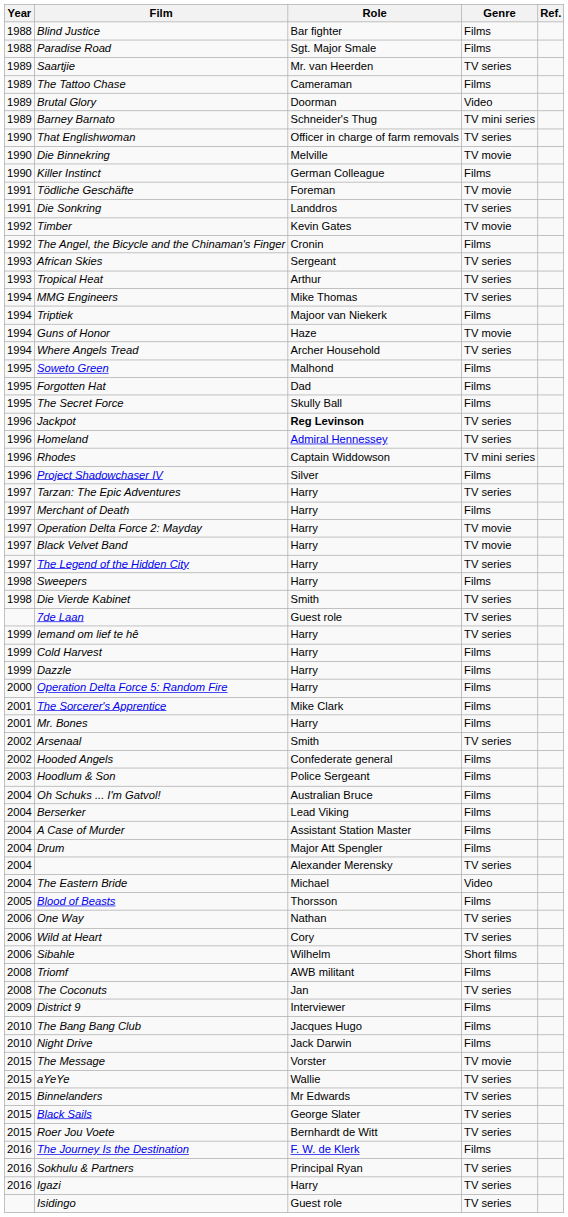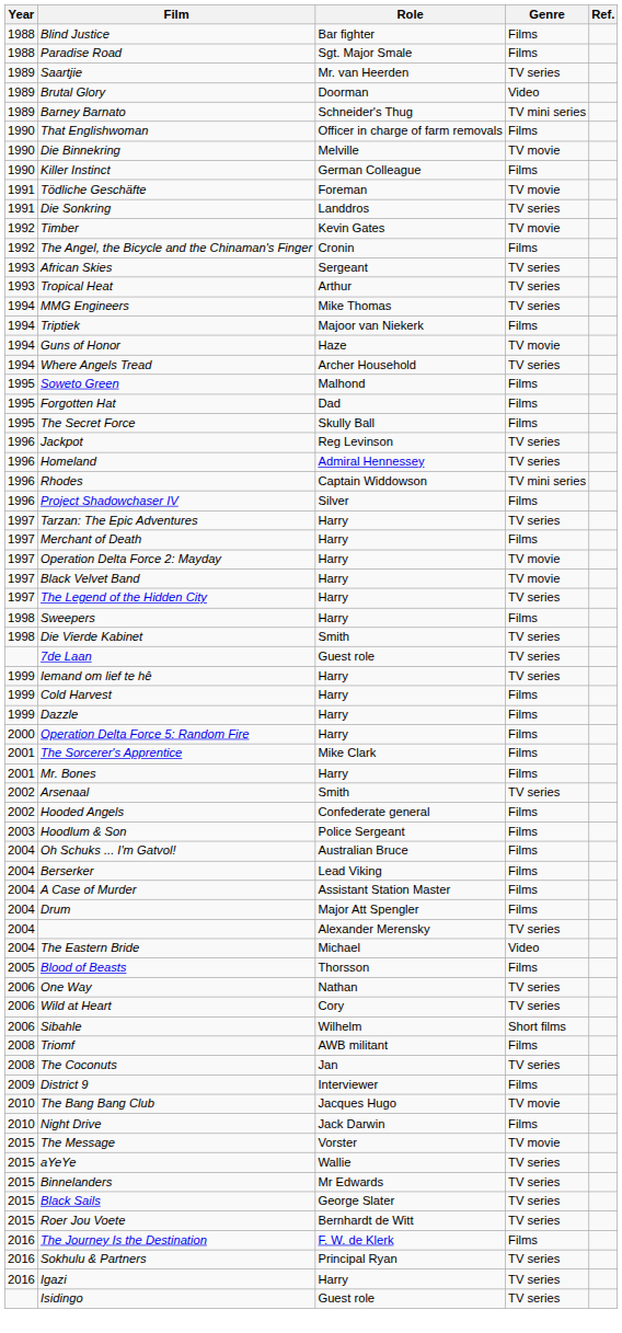 <table class="wikitable">
 <tr>
 <th>Year</th>
 <th>Film</th>
 <th>Role</th>
 <th>Genre</th>
 <th>Ref.</th>
 </tr>
 <tr>
 <td>1988</td>
 <td><em>Blind Justice</em></td>
 <td>Bar fighter</td>
 <td>Films</td>
 <td></td>
 </tr>
 <tr>
 <td>1988</td>
 <td><em>Paradise Road</em></td>
 <td>Sgt. Major Smale</td>
 <td>Films</td>
 <td></td>
 </tr>
 <tr>
 <td>1989</td>
 <td><em>Saartjie</em></td>
 <td>Mr. van Heerden</td>
 <td>TV series</td>
 <td></td>
 </tr>
 <tr>
 <td>1989</td>
-<td><em>The Tattoo Chase</em></td>
-<td>Cameraman</td>
-<td>Films</td>
-<td></td>
-</tr>
-<tr>
-<td>1989</td>
 <td><em>Brutal Glory</em></td>
 <td>Doorman</td>
 <td>Video</td>
 <td></td>
 </tr>
 <tr>
 <td>1989</td>
 <td><em>Barney Barnato</em></td>
 <td>Schneider's Thug</td>
 <td>TV mini series</td>
 <td></td>
 </tr>
 <tr>
 <td>1990</td>
 <td><em>That Englishwoman</em></td>
 <td>Officer in charge of farm removals</td>
-<td>TV series</td>
+<td>Films</td>
 <td></td>
 </tr>
 <tr>
 <td>1990</td>
 <td><em>Die Binnekring</em></td>
 <td>Melville</td>
 <td>TV movie</td>
 <td></td>
 </tr>
 <tr>
 <td>1990</td>
 <td><em>Killer Instinct</em></td>
 <td>German Colleague</td>
 <td>Films</td>
 <td></td>
 </tr>
 <tr>
 <td>1991</td>
 <td><em>Tödliche Geschäfte</em></td>
 <td>Foreman</td>
 <td>TV movie</td>
 <td></td>
 </tr>
 <tr>
 <td>1991</td>
 <td><em>Die Sonkring</em></td>
 <td>Landdros</td>
 <td>TV series</td>
 <td></td>
 </tr>
 <tr>
 <td>1992</td>
 <td><em>Timber</em></td>
 <td>Kevin Gates</td>
 <td>TV movie</td>
 <td></td>
 </tr>
 <tr>
 <td>1992</td>
 <td><em>The Angel, the Bicycle and the Chinaman's Finger</em></td>
 <td>Cronin</td>
 <td>Films</td>
 <td></td>
 </tr>
 <tr>
 <td>1993</td>
 <td><em>African Skies</em></td>
 <td>Sergeant</td>
 <td>TV series</td>
 <td></td>
 </tr>
 <tr>
 <td>1993</td>
 <td><em>Tropical Heat</em></td>
 <td>Arthur</td>
 <td>TV series</td>
 <td></td>
 </tr>
 <tr>
 <td>1994</td>
 <td><em>MMG Engineers</em></td>
 <td>Mike Thomas</td>
 <td>TV series</td>
 <td></td>
 </tr>
 <tr>
 <td>1994</td>
 <td><em>Triptiek</em></td>
 <td>Majoor van Niekerk</td>
 <td>Films</td>
 <td></td>
 </tr>
 <tr>
 <td>1994</td>
 <td><em>Guns of Honor</em></td>
 <td>Haze</td>
 <td>TV movie</td>
 <td></td>
 </tr>
 <tr>
 <td>1994</td>
 <td><em>Where Angels Tread</em></td>
 <td>Archer Household</td>
 <td>TV series</td>
 <td></td>
 </tr>
 <tr>
 <td>1995</td>
 <td><em><a href='#'>Soweto Green</a></em></td>
 <td>Malhond</td>
 <td>Films</td>
 <td></td>
 </tr>
 <tr>
 <td>1995</td>
 <td><em>Forgotten Hat</em></td>
 <td>Dad</td>
 <td>Films</td>
 <td></td>
 </tr>
 <tr>
 <td>1995</td>
 <td><em>The Secret Force</em></td>
 <td>Skully Ball</td>
 <td>Films</td>
 <td></td>
 </tr>
 <tr>
 <td>1996</td>
 <td><em>Jackpot</em></td>
-<td><strong>Reg Levinson</strong></td>
+<td>Reg Levinson</td>
 <td>TV series</td>
 <td></td>
 </tr>
 <tr>
 <td>1996</td>
 <td><em>Homeland</em></td>
 <td><a href='#'>Admiral Hennessey</a></td>
 <td>TV series</td>
 <td></td>
 </tr>
 <tr>
 <td>1996</td>
 <td><em>Rhodes</em></td>
 <td>Captain Widdowson</td>
 <td>TV mini series</td>
 <td></td>
 </tr>
 <tr>
 <td>1996</td>
 <td><em><a href='#'>Project Shadowchaser IV</a></em></td>
 <td>Silver</td>
 <td>Films</td>
 <td></td>
 </tr>
 <tr>
 <td>1997</td>
 <td><em>Tarzan: The Epic Adventures</em></td>
 <td>Harry</td>
 <td>TV series</td>
 <td></td>
 </tr>
 <tr>
 <td>1997</td>
 <td><em>Merchant of Death</em></td>
 <td>Harry</td>
 <td>Films</td>
 <td></td>
 </tr>
 <tr>
 <td>1997</td>
 <td><em>Operation Delta Force 2: Mayday</em></td>
 <td>Harry</td>
 <td>TV movie</td>
 <td></td>
 </tr>
 <tr>
 <td>1997</td>
 <td><em>Black Velvet Band</em></td>
 <td>Harry</td>
 <td>TV movie</td>
 <td></td>
 </tr>
 <tr>
 <td>1997</td>
 <td><em><a href='#'>The Legend of the Hidden City</a></em></td>
 <td>Harry</td>
 <td>TV series</td>
 <td></td>
 </tr>
 <tr>
 <td>1998</td>
 <td><em>Sweepers</em></td>
 <td>Harry</td>
 <td>Films</td>
 <td></td>
 </tr>
 <tr>
 <td>1998</td>
 <td><em>Die Vierde Kabinet</em></td>
 <td>Smith</td>
 <td>TV series</td>
 <td></td>
 </tr>
 <tr>
 <td></td>
 <td><em><a href='#'>7de Laan</a></em></td>
 <td>Guest role</td>
 <td>TV series</td>
 <td></td>
 </tr>
 <tr>
 <td>1999</td>
 <td><em>Iemand om lief te hê</em></td>
 <td>Harry</td>
 <td>TV series</td>
 <td></td>
 </tr>
 <tr>
 <td>1999</td>
 <td><em>Cold Harvest</em></td>
 <td>Harry</td>
 <td>Films</td>
 <td></td>
 </tr>
 <tr>
 <td>1999</td>
 <td><em>Dazzle</em></td>
 <td>Harry</td>
 <td>Films</td>
 <td></td>
 </tr>
 <tr>
 <td>2000</td>
 <td><em><a href='#'>Operation Delta Force 5: Random Fire</a></em></td>
 <td>Harry</td>
 <td>Films</td>
 <td></td>
 </tr>
 <tr>
 <td>2001</td>
 <td><a href='#'><em>The Sorcerer's Apprentice</em></a></td>
 <td>Mike Clark</td>
 <td>Films</td>
 <td></td>
 </tr>
 <tr>
 <td>2001</td>
 <td><em>Mr. Bones</em></td>
 <td>Harry</td>
 <td>Films</td>
 <td></td>
 </tr>
 <tr>
 <td>2002</td>
 <td><em>Arsenaal</em></td>
 <td>Smith</td>
 <td>TV series</td>
 <td></td>
 </tr>
 <tr>
 <td>2002</td>
 <td><em>Hooded Angels</em></td>
 <td>Confederate general</td>
 <td>Films</td>
 <td></td>
 </tr>
 <tr>
 <td>2003</td>
 <td><em>Hoodlum & Son</em></td>
 <td>Police Sergeant</td>
 <td>Films</td>
 <td></td>
 </tr>
 <tr>
 <td>2004</td>
 <td><em>Oh Schuks ... I'm Gatvol!</em></td>
 <td>Australian Bruce</td>
 <td>Films</td>
 <td></td>
 </tr>
 <tr>
 <td>2004</td>
 <td><em>Berserker</em></td>
 <td>Lead Viking</td>
 <td>Films</td>
 <td></td>
 </tr>
 <tr>
 <td>2004</td>
 <td><em>A Case of Murder</em></td>
 <td>Assistant Station Master</td>
 <td>Films</td>
 <td></td>
 </tr>
 <tr>
 <td>2004</td>
 <td><em>Drum</em></td>
 <td>Major Att Spengler</td>
 <td>Films</td>
 <td></td>
 </tr>
 <tr>
 <td>2004</td>
 <td><em></em></td>
 <td>Alexander Merensky</td>
 <td>TV series</td>
 <td></td>
 </tr>
 <tr>
 <td>2004</td>
 <td><em>The Eastern Bride</em></td>
 <td>Michael</td>
 <td>Video</td>
 <td></td>
 </tr>
 <tr>
 <td>2005</td>
 <td><em><a href='#'>Blood of Beasts</a></em></td>
 <td>Thorsson</td>
 <td>Films</td>
 <td></td>
 </tr>
 <tr>
 <td>2006</td>
 <td><em>One Way</em></td>
 <td>Nathan</td>
 <td>TV series</td>
 <td></td>
 </tr>
 <tr>
 <td>2006</td>
 <td><em>Wild at Heart</em></td>
 <td>Cory</td>
 <td>TV series</td>
 <td></td>
 </tr>
 <tr>
 <td>2006</td>
 <td><em>Sibahle</em></td>
 <td>Wilhelm</td>
 <td>Short films</td>
 <td></td>
 </tr>
 <tr>
 <td>2008</td>
 <td><em>Triomf</em></td>
 <td>AWB militant</td>
 <td>Films</td>
 <td></td>
 </tr>
 <tr>
 <td>2008</td>
 <td><em>The Coconuts</em></td>
 <td>Jan</td>
 <td>TV series</td>
 <td></td>
 </tr>
 <tr>
 <td>2009</td>
 <td><em>District 9</em></td>
 <td>Interviewer</td>
 <td>Films</td>
 <td></td>
 </tr>
 <tr>
 <td>2010</td>
 <td><em>The Bang Bang Club</em></td>
 <td>Jacques Hugo</td>
-<td>Films</td>
+<td>TV movie</td>
 <td></td>
 </tr>
 <tr>
 <td>2010</td>
 <td><em>Night Drive</em></td>
 <td>Jack Darwin</td>
 <td>Films</td>
 <td></td>
 </tr>
 <tr>
 <td>2015</td>
 <td><em>The Message</em></td>
 <td>Vorster</td>
 <td>TV movie</td>
 <td></td>
 </tr>
 <tr>
 <td>2015</td>
 <td><em>aYeYe</em></td>
 <td>Wallie</td>
 <td>TV series</td>
 <td></td>
 </tr>
 <tr>
 <td>2015</td>
 <td><em>Binnelanders</em></td>
 <td>Mr Edwards</td>
 <td>TV series</td>
 <td></td>
 </tr>
 <tr>
 <td>2015</td>
 <td><em><a href='#'>Black Sails</a></em></td>
 <td>George Slater</td>
 <td>TV series</td>
 <td></td>
 </tr>
 <tr>
 <td>2015</td>
 <td><em>Roer Jou Voete</em></td>
 <td>Bernhardt de Witt</td>
 <td>TV series</td>
 <td></td>
 </tr>
 <tr>
 <td>2016</td>
 <td><em><a href='#'>The Journey Is the Destination</a></em></td>
 <td><a href='#'>F. W. de Klerk</a></td>
 <td>Films</td>
 <td></td>
 </tr>
 <tr>
 <td>2016</td>
 <td><em>Sokhulu & Partners</em></td>
 <td>Principal Ryan</td>
 <td>TV series</td>
 <td></td>
 </tr>
 <tr>
 <td>2016</td>
 <td><em>Igazi</em></td>
 <td>Harry</td>
 <td>TV series</td>
 <td></td>
 </tr>
 <tr>
 <td></td>
 <td><em>Isidingo</em></td>
 <td>Guest role</td>
 <td>TV series</td>
 <td></td>
 </tr>
 </table>
